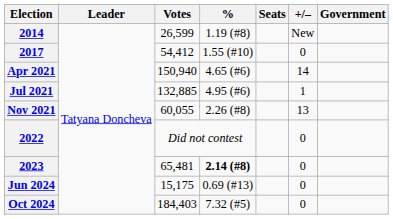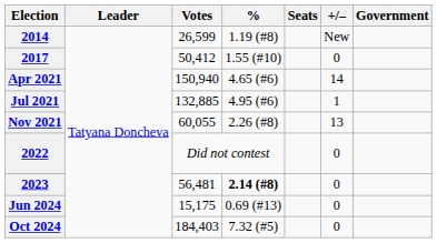 <table class="wikitable" style="text-align:center">
 <tr>
 <th>Election</th>
 <th>Leader</th>
 <th>Votes</th>
 <th>%</th>
 <th>Seats</th>
 <th>+/–</th>
 <th>Government</th>
 </tr>
 <tr>
 <th><a href='#'>2014</a></th>
 <td rowspan=9><a href='#'>Tatyana Doncheva</a></td>
 <td>26,599</td>
 <td>1.19 (#8)</td>
 <td></td>
 <td>New</td>
 <td></td>
 </tr>
 <tr>
 <th><a href='#'>2017</a></th>
-<td>54,412</td>
+<td>50,412</td>
 <td>1.55 (#10)</td>
 <td></td>
 <td> 0</td>
 <td></td>
 </tr>
 <tr>
 <th><a href='#'>Apr 2021</a></th>
 <td>150,940</td>
 <td>4.65 (#6)</td>
 <td></td>
 <td> 14</td>
 <td></td>
 </tr>
 <tr>
 <th><a href='#'>Jul 2021</a></th>
 <td>132,885</td>
 <td>4.95 (#6)</td>
 <td></td>
 <td> 1</td>
 <td></td>
 </tr>
 <tr>
 <th><a href='#'>Nov 2021</a></th>
 <td>60,055</td>
 <td>2.26 (#8)</td>
 <td></td>
 <td> 13</td>
 <td></td>
 </tr>
 <tr style=height:3em>
 <th><a href='#'>2022</a></th>
 <td colspan=2><em>Did not contest</em></td>
 <td></td>
 <td> 0</td>
 <td></td>
 </tr>
 <tr>
 <th><a href='#'>2023</a></th>
-<td>65,481</td>
+<td>56,481</td>
 <td><strong>2.14 (#8)</strong></td>
 <td></td>
 <td> 0</td>
 <td></td>
 </tr>
 <tr>
 <th><a href='#'>Jun 2024</a></th>
 <td>15,175</td>
 <td>0.69 (#13)</td>
 <td></td>
 <td> 0</td>
 <td></td>
 </tr>
 <tr>
 <th><a href='#'>Oct 2024</a></th>
 <td>184,403</td>
 <td>7.32 (#5)</td>
 <td></td>
 <td> 0</td>
 <td></td>
 </tr>
 </table>
